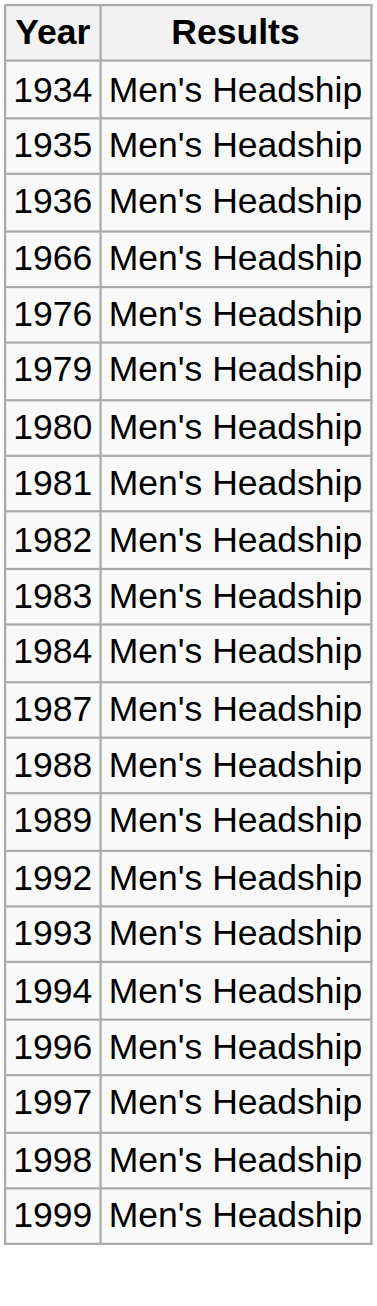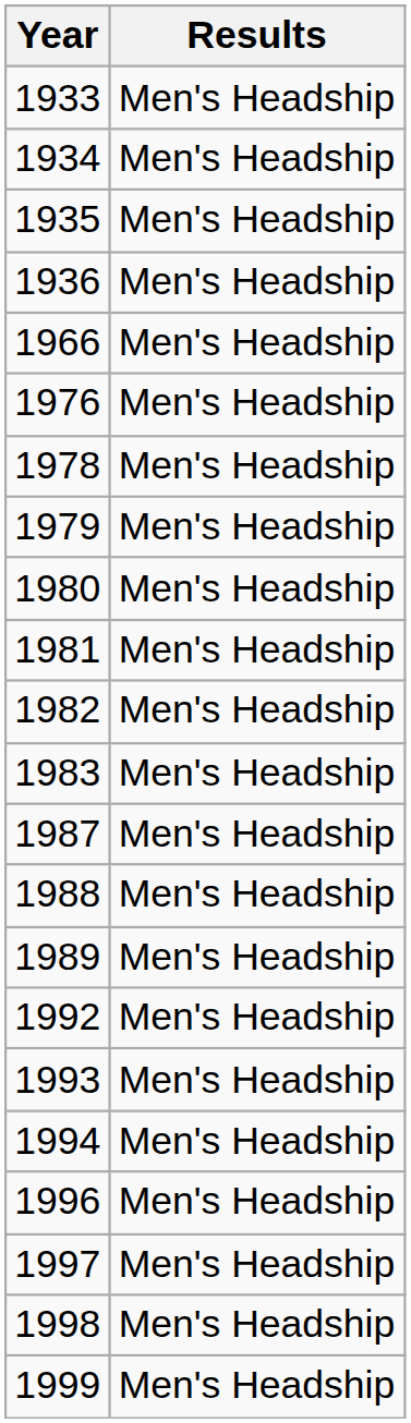 <table class="wikitable">
 <tr>
 <th>Year</th>
 <th>Results</th>
+</tr>
+<tr>
+<td>1933</td>
+<td>Men's Headship</td>
 </tr>
 <tr>
 <td>1934</td>
 <td>Men's Headship</td>
 </tr>
 <tr>
 <td>1935</td>
 <td>Men's Headship</td>
 </tr>
 <tr>
 <td>1936</td>
 <td>Men's Headship</td>
 </tr>
 <tr>
 <td>1966</td>
 <td>Men's Headship</td>
 </tr>
 <tr>
 <td>1976</td>
 <td>Men's Headship</td>
 </tr>
 <tr>
+<td>1978</td>
+<td>Men's Headship</td>
+</tr>
+<tr>
 <td>1979</td>
 <td>Men's Headship</td>
 </tr>
 <tr>
 <td>1980</td>
 <td>Men's Headship</td>
 </tr>
 <tr>
 <td>1981</td>
 <td>Men's Headship</td>
 </tr>
 <tr>
 <td>1982</td>
 <td>Men's Headship</td>
 </tr>
 <tr>
 <td>1983</td>
-<td>Men's Headship</td>
-</tr>
-<tr>
-<td>1984</td>
 <td>Men's Headship</td>
 </tr>
 <tr>
 <td>1987</td>
 <td>Men's Headship</td>
 </tr>
 <tr>
 <td>1988</td>
 <td>Men's Headship</td>
 </tr>
 <tr>
 <td>1989</td>
 <td>Men's Headship</td>
 </tr>
 <tr>
 <td>1992</td>
 <td>Men's Headship</td>
 </tr>
 <tr>
 <td>1993</td>
 <td>Men's Headship</td>
 </tr>
 <tr>
 <td>1994</td>
 <td>Men's Headship</td>
 </tr>
 <tr>
 <td>1996</td>
 <td>Men's Headship</td>
 </tr>
 <tr>
 <td>1997</td>
 <td>Men's Headship</td>
 </tr>
 <tr>
 <td>1998</td>
 <td>Men's Headship</td>
 </tr>
 <tr>
 <td>1999</td>
 <td>Men's Headship</td>
 </tr>
 </table>
